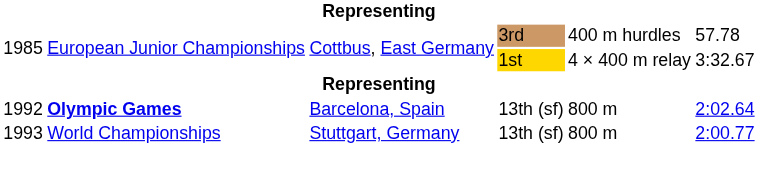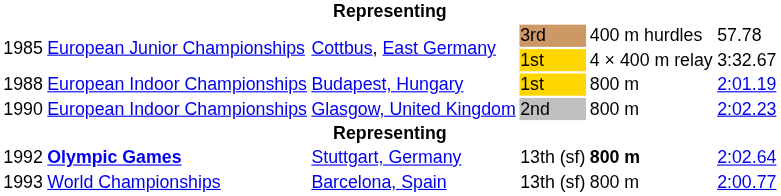 <table>
 <tr>
 <th colspan="6">Representing </th>
 </tr>
 <tr>
 <td rowspan=2>1985</td>
 <td rowspan=2><a href='#'>European Junior Championships</a></td>
 <td rowspan=2><a href='#'>Cottbus</a>, <a href='#'>East Germany</a></td>
 <td bgcolor=cc9966>3rd</td>
 <td>400 m hurdles</td>
 <td>57.78</td>
 </tr>
 <tr>
 <td bgcolor=gold>1st</td>
 <td>4 × 400 m relay</td>
 <td>3:32.67</td>
 </tr>
 <tr>
+<td>1988</td>
+<td><a href='#'>European Indoor Championships</a></td>
+<td><a href='#'>Budapest, Hungary</a></td>
+<td bgcolor=gold>1st</td>
+<td>800 m</td>
+<td><a href='#'>2:01.19</a></td>
+</tr>
+<tr>
+<td>1990</td>
+<td><a href='#'>European Indoor Championships</a></td>
+<td><a href='#'>Glasgow, United Kingdom</a></td>
+<td bgcolor=silver>2nd</td>
+<td>800 m</td>
+<td><a href='#'>2:02.23</a></td>
+</tr>
+<tr>
 <th colspan="6">Representing </th>
 </tr>
 <tr>
 <td>1992</td>
 <td><strong><a href='#'>Olympic Games</a></strong></td>
-<td><a href='#'>Barcelona, Spain</a></td>
+<td><a href='#'>Stuttgart, Germany</a></td>
 <td>13th (sf)</td>
-<td>800 m</td>
+<td><strong>800 m</strong></td>
 <td><a href='#'>2:02.64</a></td>
 </tr>
 <tr>
 <td>1993</td>
 <td><a href='#'>World Championships</a></td>
-<td><a href='#'>Stuttgart, Germany</a></td>
+<td><a href='#'>Barcelona, Spain</a></td>
 <td>13th (sf)</td>
 <td>800 m</td>
 <td><a href='#'>2:00.77</a></td>
 </tr>
 </table>
